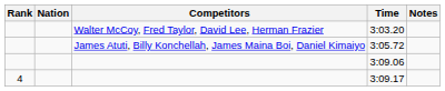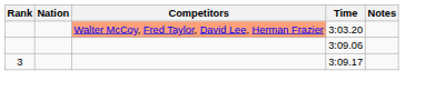 <table class="wikitable sortable" style="text-align:center; font-size:95%">
 <tr>
 <th>Rank</th>
 <th>Nation</th>
 <th>Competitors</th>
 <th>Time</th>
 <th>Notes</th>
 </tr>
 <tr>
 <td></td>
 <td align=left></td>
-<td align=left><a href='#'>Walter McCoy</a>, <a href='#'>Fred Taylor</a>, <a href='#'>David Lee</a>, <a href='#'>Herman Frazier</a></td>
+<td align=left style="background: lightsalmon;"><a href='#'>Walter McCoy</a>, <a href='#'>Fred Taylor</a>, <a href='#'>David Lee</a>, <a href='#'>Herman Frazier</a></td>
 <td>3:03.20</td>
-<td></td>
-</tr>
-<tr>
-<td></td>
-<td align=left></td>
-<td align=left><a href='#'>James Atuti</a>, <a href='#'>Billy Konchellah</a>, <a href='#'>James Maina Boi</a>, <a href='#'>Daniel Kimaiyo</a></td>
-<td>3:05.72</td>
 <td></td>
 </tr>
 <tr>
 <td></td>
 <td align=left></td>
 <td align=left></td>
 <td>3:09.06</td>
 <td></td>
 </tr>
 <tr>
-<td>4</td>
+<td>3</td>
 <td align=left></td>
 <td align=left></td>
 <td>3:09.17</td>
 <td></td>
 </tr>
 </table>
